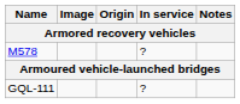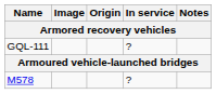 <table class="wikitable">
 <tr>
 <th>Name</th>
 <th>Image</th>
 <th>Origin</th>
 <th>In service</th>
 <th>Notes</th>
 </tr>
 <tr>
 <th colspan="5">Armored recovery vehicles</th>
 </tr>
 <tr>
-<td><a href='#'>M578</a></td>
+<td>GQL-111</td>
 <td></td>
 <td></td>
 <td>?</td>
 <td></td>
 </tr>
 <tr>
 <th colspan="5">Armoured vehicle-launched bridges</th>
 </tr>
 <tr>
-<td>GQL-111</td>
+<td><a href='#'>M578</a></td>
 <td></td>
 <td></td>
 <td>?</td>
 <td></td>
 </tr>
 </table>
